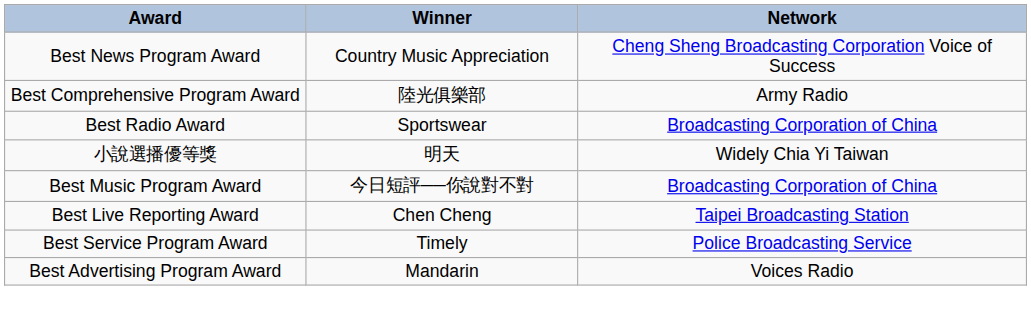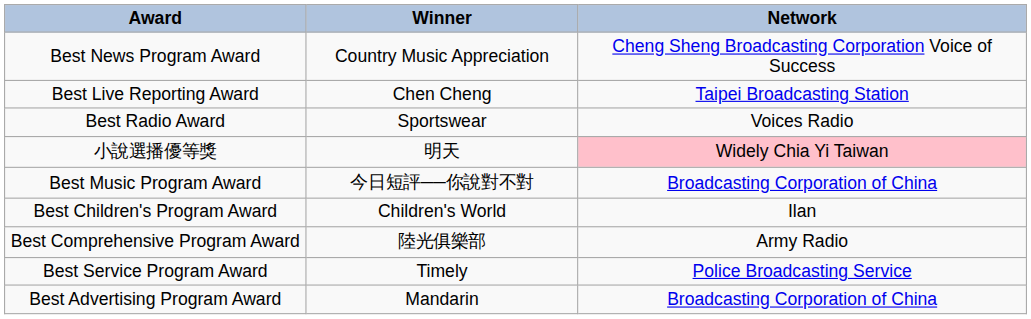 <table class="wikitable" style="text-align:center;">
 <tr>
 <th style="width:200pt; background:LightSteelBlue;">Award</th>
 <th style="width:180pt; background:LightSteelBlue;">Winner</th>
 <th style="width:300pt; background:LightSteelBlue;">Network</th>
 </tr>
 <tr>
 <td>Best News Program Award</td>
 <td>Country Music Appreciation</td>
 <td><a href='#'>Cheng Sheng Broadcasting Corporation</a> Voice of Success</td>
 </tr>
 <tr>
-<td>Best Comprehensive Program Award</td>
-<td>陸光俱樂部</td>
-<td>Army Radio</td>
+<td>Best Live Reporting Award</td>
+<td>Chen Cheng</td>
+<td><a href='#'>Taipei Broadcasting Station</a></td>
 </tr>
 <tr>
 <td>Best Radio Award</td>
 <td>Sportswear</td>
-<td><a href='#'>Broadcasting Corporation of China</a></td>
+<td>Voices Radio</td>
 </tr>
 <tr>
 <td>小說選播優等獎</td>
 <td>明天</td>
-<td>Widely Chia Yi Taiwan</td>
+<td style="background: pink;">Widely Chia Yi Taiwan</td>
 </tr>
 <tr>
 <td>Best Music Program Award</td>
 <td>今日短評──你說對不對</td>
 <td><a href='#'>Broadcasting Corporation of China</a></td>
 </tr>
 <tr>
-<td>Best Live Reporting Award</td>
-<td>Chen Cheng</td>
-<td><a href='#'>Taipei Broadcasting Station</a></td>
+<td>Best Children's Program Award</td>
+<td>Children's World</td>
+<td>Ilan</td>
+</tr>
+<tr>
+<td>Best Comprehensive Program Award</td>
+<td>陸光俱樂部</td>
+<td>Army Radio</td>
 </tr>
 <tr>
 <td>Best Service Program Award</td>
 <td>Timely</td>
 <td><a href='#'>Police Broadcasting Service</a></td>
 </tr>
 <tr>
 <td>Best Advertising Program Award</td>
 <td>Mandarin</td>
-<td>Voices Radio</td>
+<td><a href='#'>Broadcasting Corporation of China</a></td>
 </tr>
 </table>
